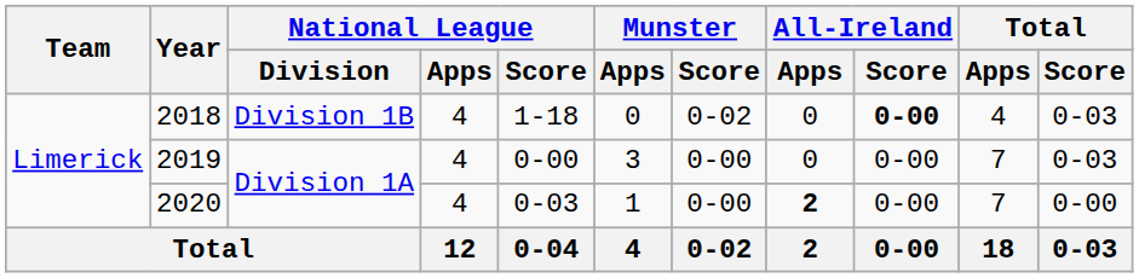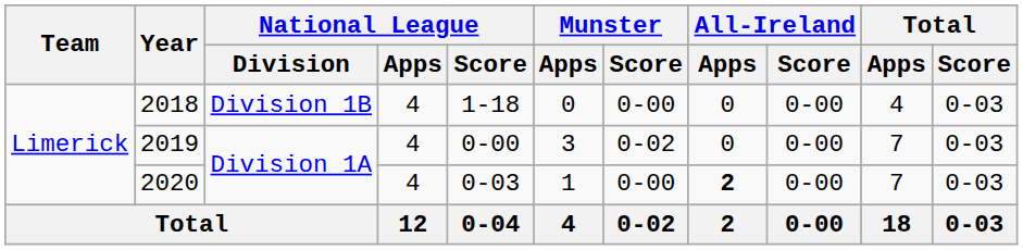 <table class="wikitable" style="text-align:center">
 <tr>
 <th rowspan="2">Team</th>
 <th rowspan="2">Year</th>
 <th colspan="3"><a href='#'>National League</a></th>
 <th colspan="2"><a href='#'>Munster</a></th>
 <th colspan="2"><a href='#'>All-Ireland</a></th>
 <th colspan="2">Total</th>
 </tr>
 <tr>
 <th>Division</th>
 <th>Apps</th>
 <th>Score</th>
 <th>Apps</th>
 <th>Score</th>
 <th>Apps</th>
 <th>Score</th>
 <th>Apps</th>
 <th>Score</th>
 </tr>
 <tr>
 <td rowspan="3"><a href='#'>Limerick</a></td>
 <td>2018</td>
 <td rowspan="1"><a href='#'>Division 1B</a></td>
 <td>4</td>
 <td>1-18</td>
 <td>0</td>
-<td>0-02</td>
+<td>0-00</td>
 <td>0</td>
-<td><strong>0-00</strong></td>
+<td>0-00</td>
 <td>4</td>
 <td>0-03</td>
 </tr>
 <tr>
 <td>2019</td>
 <td rowspan="2"><a href='#'>Division 1A</a></td>
 <td>4</td>
 <td>0-00</td>
 <td>3</td>
-<td>0-00</td>
+<td>0-02</td>
 <td>0</td>
 <td>0-00</td>
 <td>7</td>
 <td>0-03</td>
 </tr>
 <tr>
 <td>2020</td>
 <td>4</td>
 <td>0-03</td>
 <td>1</td>
 <td>0-00</td>
 <td><strong>2</strong></td>
 <td>0-00</td>
 <td>7</td>
-<td>0-00</td>
+<td>0-03</td>
 </tr>
 <tr>
 <th colspan="3">Total</th>
 <th>12</th>
 <th>0-04</th>
 <th>4</th>
 <th>0-02</th>
 <th>2</th>
 <th>0-00</th>
 <th>18</th>
 <th>0-03</th>
 </tr>
 </table>
